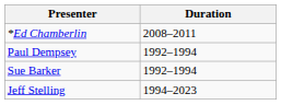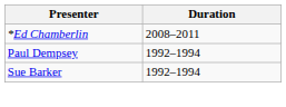 <table class="wikitable">
 <tr>
 <th style="width:175px;" scope="col">Presenter</th>
 <th style="width:175px;">Duration</th>
 </tr>
 <tr>
 <td><em>*<a href='#'>Ed Chamberlin</a></em></td>
 <td>2008–2011</td>
 </tr>
 <tr>
 <td><a href='#'>Paul Dempsey</a></td>
 <td>1992–1994</td>
 </tr>
 <tr>
 <td><a href='#'>Sue Barker</a></td>
 <td>1992–1994</td>
 </tr>
-<tr>
-<td><a href='#'>Jeff Stelling</a></td>
-<td>1994–2023</td>
-</tr>
 </table>
